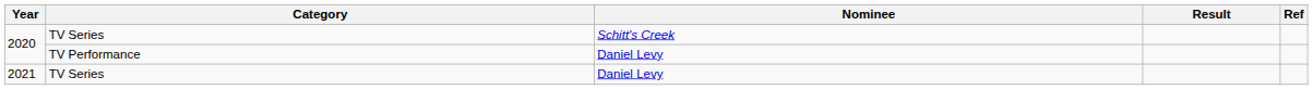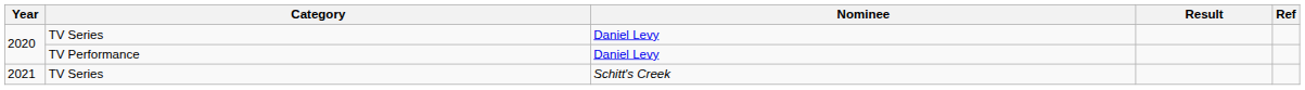 <table class="wikitable">
 <tr>
 <th width="3%">Year</th>
 <th width="40%">Category</th>
 <th width="40%">Nominee</th>
 <th width="10%">Result</th>
 <th width="2%">Ref</th>
 </tr>
 <tr>
 <td rowspan="2">2020</td>
 <td>TV Series</td>
-<td><em><a href='#'>Schitt's Creek</a></em></td>
+<td><a href='#'>Daniel Levy</a></td>
 <td></td>
 <td></td>
 </tr>
 <tr>
 <td>TV Performance</td>
 <td><a href='#'>Daniel Levy</a></td>
 <td></td>
 <td></td>
 </tr>
 <tr>
 <td rowspan=>2021</td>
 <td>TV Series</td>
-<td><a href='#'>Daniel Levy</a></td>
+<td><em>Schitt's Creek</em></td>
 <td></td>
 <td></td>
 </tr>
 </table>
